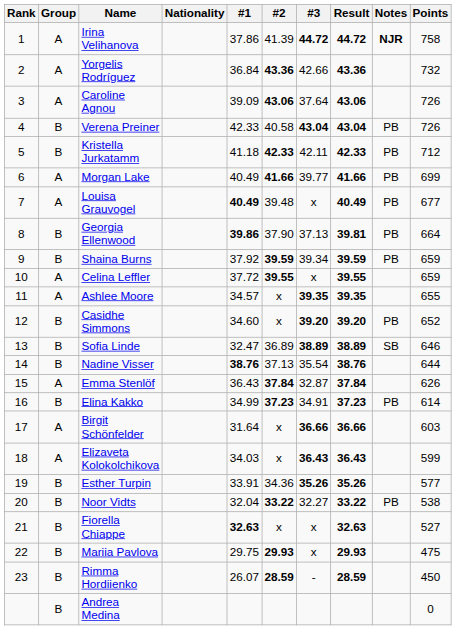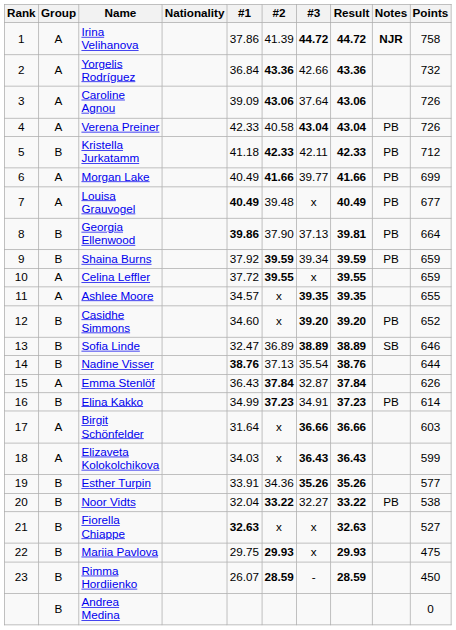 <table class="wikitable sortable" style="text-align:center">
 <tr>
 <th>Rank</th>
 <th>Group</th>
 <th>Name</th>
 <th>Nationality</th>
 <th>#1</th>
 <th>#2</th>
 <th>#3</th>
 <th>Result</th>
 <th>Notes</th>
 <th>Points</th>
 </tr>
 <tr>
 <td>1</td>
 <td>A</td>
 <td align=left><a href='#'>Irina Velihanova</a></td>
 <td align=left></td>
 <td>37.86</td>
 <td>41.39</td>
 <td><strong>44.72</strong></td>
 <td><strong>44.72</strong></td>
 <td><strong>NJR</strong></td>
 <td>758</td>
 </tr>
 <tr>
 <td>2</td>
 <td>A</td>
 <td align=left><a href='#'>Yorgelis Rodríguez</a></td>
 <td align=left></td>
 <td>36.84</td>
 <td><strong>43.36</strong></td>
 <td>42.66</td>
 <td><strong>43.36</strong></td>
 <td></td>
 <td>732</td>
 </tr>
 <tr>
 <td>3</td>
 <td>A</td>
 <td align=left><a href='#'>Caroline Agnou</a></td>
 <td align=left></td>
 <td>39.09</td>
 <td><strong>43.06</strong></td>
 <td>37.64</td>
 <td><strong>43.06</strong></td>
 <td></td>
 <td>726</td>
 </tr>
 <tr>
 <td>4</td>
-<td>B</td>
+<td>A</td>
 <td align=left><a href='#'>Verena Preiner</a></td>
 <td align=left></td>
 <td>42.33</td>
 <td>40.58</td>
 <td><strong>43.04</strong></td>
 <td><strong>43.04</strong></td>
 <td>PB</td>
 <td>726</td>
 </tr>
 <tr>
 <td>5</td>
 <td>B</td>
 <td align=left><a href='#'>Kristella Jurkatamm</a></td>
 <td align=left></td>
 <td>41.18</td>
 <td><strong>42.33</strong></td>
 <td>42.11</td>
 <td><strong>42.33</strong></td>
 <td>PB</td>
 <td>712</td>
 </tr>
 <tr>
 <td>6</td>
 <td>A</td>
 <td align=left><a href='#'>Morgan Lake</a></td>
 <td align=left></td>
 <td>40.49</td>
 <td><strong>41.66</strong></td>
 <td>39.77</td>
 <td><strong>41.66</strong></td>
 <td>PB</td>
 <td>699</td>
 </tr>
 <tr>
 <td>7</td>
 <td>A</td>
 <td align=left><a href='#'>Louisa Grauvogel</a></td>
 <td align=left></td>
 <td><strong>40.49</strong></td>
 <td>39.48</td>
 <td>x</td>
 <td><strong>40.49</strong></td>
 <td>PB</td>
 <td>677</td>
 </tr>
 <tr>
 <td>8</td>
 <td>B</td>
 <td align=left><a href='#'>Georgia Ellenwood</a></td>
 <td align=left></td>
 <td><strong>39.86</strong></td>
 <td>37.90</td>
 <td>37.13</td>
 <td><strong>39.81</strong></td>
 <td>PB</td>
 <td>664</td>
 </tr>
 <tr>
 <td>9</td>
 <td>B</td>
 <td align=left><a href='#'>Shaina Burns</a></td>
 <td align=left></td>
 <td>37.92</td>
 <td><strong>39.59</strong></td>
 <td>39.34</td>
 <td><strong>39.59</strong></td>
 <td>PB</td>
 <td>659</td>
 </tr>
 <tr>
 <td>10</td>
 <td>A</td>
 <td align=left><a href='#'>Celina Leffler</a></td>
 <td align=left></td>
 <td>37.72</td>
 <td><strong>39.55</strong></td>
 <td>x</td>
 <td><strong>39.55</strong></td>
 <td></td>
 <td>659</td>
 </tr>
 <tr>
 <td>11</td>
 <td>A</td>
 <td align=left><a href='#'>Ashlee Moore</a></td>
 <td align=left></td>
 <td>34.57</td>
 <td>x</td>
 <td><strong>39.35</strong></td>
 <td><strong>39.35</strong></td>
 <td></td>
 <td>655</td>
 </tr>
 <tr>
 <td>12</td>
 <td>B</td>
 <td align=left><a href='#'>Casidhe Simmons</a></td>
 <td align=left></td>
 <td>34.60</td>
 <td>x</td>
 <td><strong>39.20</strong></td>
 <td><strong>39.20</strong></td>
 <td>PB</td>
 <td>652</td>
 </tr>
 <tr>
 <td>13</td>
 <td>B</td>
 <td align=left><a href='#'>Sofia Linde</a></td>
 <td align=left></td>
 <td>32.47</td>
 <td>36.89</td>
 <td><strong>38.89</strong></td>
 <td><strong>38.89</strong></td>
 <td>SB</td>
 <td>646</td>
 </tr>
 <tr>
 <td>14</td>
 <td>B</td>
 <td align=left><a href='#'>Nadine Visser</a></td>
 <td align=left></td>
 <td><strong>38.76</strong></td>
 <td>37.13</td>
 <td>35.54</td>
 <td><strong>38.76</strong></td>
 <td></td>
 <td>644</td>
 </tr>
 <tr>
 <td>15</td>
 <td>A</td>
 <td align=left><a href='#'>Emma Stenlöf</a></td>
 <td align=left></td>
 <td>36.43</td>
 <td><strong>37.84</strong></td>
 <td>32.87</td>
 <td><strong>37.84</strong></td>
 <td></td>
 <td>626</td>
 </tr>
 <tr>
 <td>16</td>
 <td>B</td>
 <td align=left><a href='#'>Elina Kakko</a></td>
 <td align=left></td>
 <td>34.99</td>
 <td><strong>37.23 </strong></td>
 <td>34.91</td>
 <td><strong>37.23 </strong></td>
 <td>PB</td>
 <td>614</td>
 </tr>
 <tr>
 <td>17</td>
 <td>A</td>
 <td align=left><a href='#'>Birgit Schönfelder</a></td>
 <td align=left></td>
 <td>31.64</td>
 <td>x</td>
 <td><strong>36.66</strong></td>
 <td><strong>36.66</strong></td>
 <td></td>
 <td>603</td>
 </tr>
 <tr>
 <td>18</td>
 <td>A</td>
 <td align=left><a href='#'>Elizaveta Kolokolchikova</a></td>
 <td align=left></td>
 <td>34.03</td>
 <td>x</td>
 <td><strong>36.43</strong></td>
 <td><strong>36.43</strong></td>
 <td></td>
 <td>599</td>
 </tr>
 <tr>
 <td>19</td>
 <td>B</td>
 <td align=left><a href='#'>Esther Turpin</a></td>
 <td align=left></td>
 <td>33.91</td>
 <td>34.36</td>
 <td><strong>35.26</strong></td>
 <td><strong>35.26</strong></td>
 <td></td>
 <td>577</td>
 </tr>
 <tr>
 <td>20</td>
 <td>B</td>
 <td align=left><a href='#'>Noor Vidts</a></td>
 <td align=left></td>
 <td>32.04</td>
 <td><strong>33.22</strong></td>
 <td>32.27</td>
 <td><strong>33.22</strong></td>
 <td>PB</td>
 <td>538</td>
 </tr>
 <tr>
 <td>21</td>
 <td>B</td>
 <td align=left><a href='#'>Fiorella Chiappe</a></td>
 <td align=left></td>
 <td><strong>32.63</strong></td>
 <td>x</td>
 <td>x</td>
 <td><strong>32.63</strong></td>
 <td></td>
 <td>527</td>
 </tr>
 <tr>
 <td>22</td>
 <td>B</td>
 <td align=left><a href='#'>Mariia Pavlova</a></td>
 <td align=left></td>
 <td>29.75</td>
 <td><strong>29.93</strong></td>
 <td>x</td>
 <td><strong>29.93</strong></td>
 <td></td>
 <td>475</td>
 </tr>
 <tr>
 <td>23</td>
 <td>B</td>
 <td align=left><a href='#'>Rimma Hordiienko</a></td>
 <td align=left></td>
 <td>26.07</td>
 <td><strong>28.59</strong></td>
 <td>-</td>
 <td><strong>28.59</strong></td>
 <td></td>
 <td>450</td>
 </tr>
 <tr>
 <td></td>
 <td>B</td>
 <td align="left"><a href='#'>Andrea Medina</a></td>
 <td align=left></td>
 <td></td>
 <td></td>
 <td></td>
 <td></td>
 <td></td>
 <td>0</td>
 </tr>
 </table>
